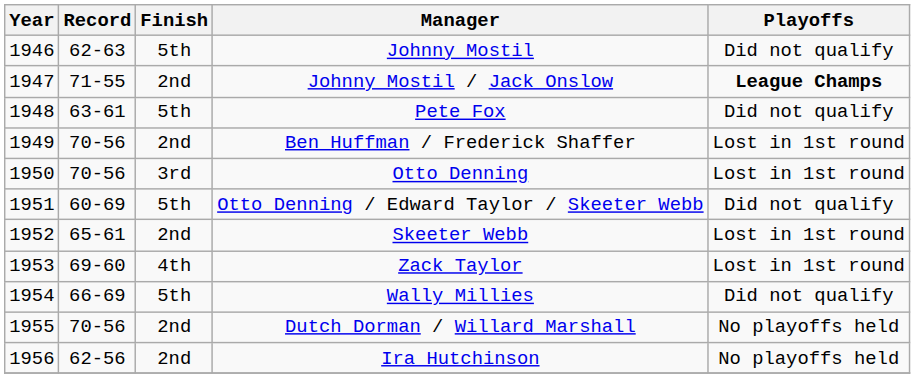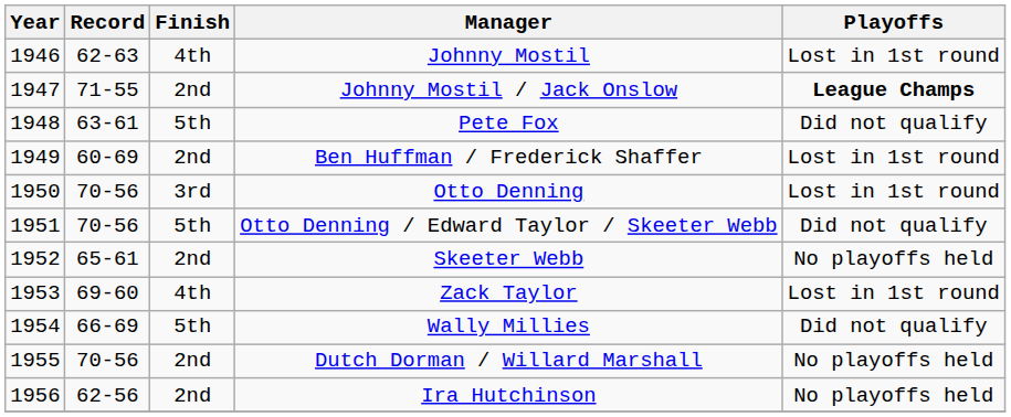 <table class="wikitable">
 <tr style="background: #F2F2F2;">
 <th>Year</th>
 <th>Record</th>
 <th>Finish</th>
 <th>Manager</th>
 <th>Playoffs</th>
 </tr>
 <tr align=center>
 <td>1946</td>
 <td>62-63</td>
-<td>5th</td>
+<td>4th</td>
 <td><a href='#'>Johnny Mostil</a></td>
-<td>Did not qualify</td>
+<td>Lost in 1st round</td>
 </tr>
 <tr align=center>
 <td>1947</td>
 <td>71-55</td>
 <td>2nd</td>
 <td><a href='#'>Johnny Mostil</a> / <a href='#'>Jack Onslow</a></td>
 <td><strong>League Champs</strong></td>
 </tr>
 <tr align=center>
 <td>1948</td>
 <td>63-61</td>
 <td>5th</td>
 <td><a href='#'>Pete Fox</a></td>
 <td>Did not qualify</td>
 </tr>
 <tr align=center>
 <td>1949</td>
-<td>70-56</td>
+<td>60-69</td>
 <td>2nd</td>
 <td><a href='#'>Ben Huffman</a> / Frederick Shaffer</td>
 <td>Lost in 1st round</td>
 </tr>
 <tr align=center>
 <td>1950</td>
 <td>70-56</td>
 <td>3rd</td>
 <td><a href='#'>Otto Denning</a></td>
 <td>Lost in 1st round</td>
 </tr>
 <tr align=center>
 <td>1951</td>
-<td>60-69</td>
+<td>70-56</td>
 <td>5th</td>
 <td><a href='#'>Otto Denning</a> / Edward Taylor / <a href='#'>Skeeter Webb</a></td>
 <td>Did not qualify</td>
 </tr>
 <tr align=center>
 <td>1952</td>
 <td>65-61</td>
 <td>2nd</td>
 <td><a href='#'>Skeeter Webb</a></td>
-<td>Lost in 1st round</td>
+<td>No playoffs held</td>
 </tr>
 <tr align=center>
 <td>1953</td>
 <td>69-60</td>
 <td>4th</td>
 <td><a href='#'>Zack Taylor</a></td>
 <td>Lost in 1st round</td>
 </tr>
 <tr align=center>
 <td>1954</td>
 <td>66-69</td>
 <td>5th</td>
 <td><a href='#'>Wally Millies</a></td>
 <td>Did not qualify</td>
 </tr>
 <tr align=center>
 <td>1955</td>
 <td>70-56</td>
 <td>2nd</td>
 <td><a href='#'>Dutch Dorman</a> / <a href='#'>Willard Marshall</a></td>
 <td>No playoffs held</td>
 </tr>
 <tr align=center>
 <td>1956</td>
 <td>62-56</td>
 <td>2nd</td>
 <td><a href='#'>Ira Hutchinson</a></td>
 <td>No playoffs held</td>
 </tr>
 <tr align=center>
 </tr>
 </table>
